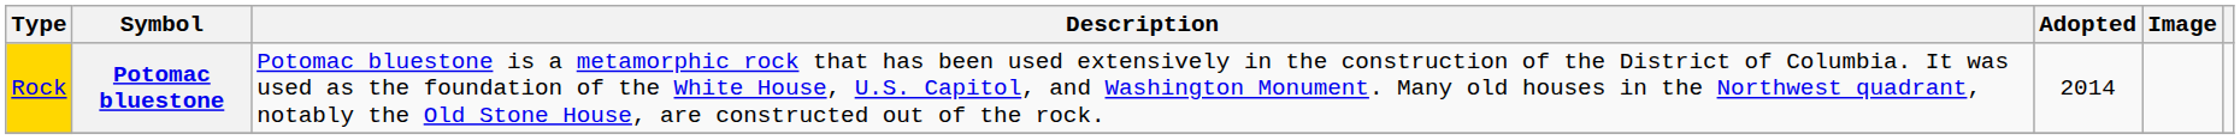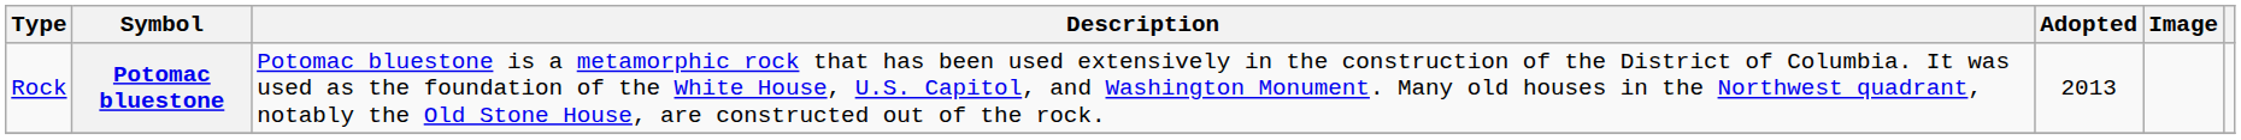 <table class="wikitable sortable plainrowheaders" style="text-align: center;">
 <tr>
 <th scope="col">Type</th>
 <th scope="col">Symbol</th>
 <th scope="col">Description</th>
 <th scope="col">Adopted</th>
 <th scope="col" class="unsortable">Image</th>
 <th scope="col"></th>
 </tr>
 <tr>
-<td style="background: gold;"><a href='#'>Rock</a></td>
+<td><a href='#'>Rock</a></td>
 <th scope="row"><a href='#'>Potomac bluestone</a></th>
 <td style="text-align: left;"><a href='#'>Potomac bluestone</a> is a <a href='#'>metamorphic rock</a> that has been used extensively in the construction of the District of Columbia. It was used as the foundation of the <a href='#'>White House</a>, <a href='#'>U.S. Capitol</a>, and <a href='#'>Washington Monument</a>. Many old houses in the <a href='#'>Northwest quadrant</a>, notably the <a href='#'>Old Stone House</a>, are constructed out of the rock.</td>
-<td>2014</td>
+<td>2013</td>
 <td></td>
 <td></td>
 </tr>
 <tr>
 </tr>
 </table>
